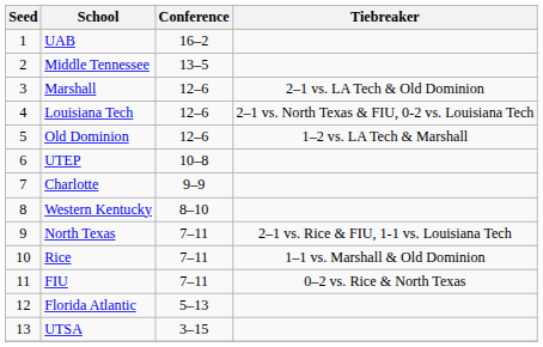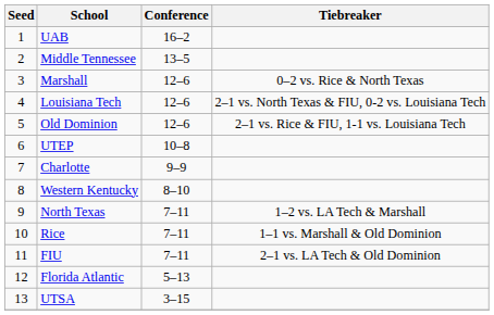 <table class="wikitable" style="white-space:nowrap; font-size:95%; text-align:center">
 <tr>
 <th>Seed</th>
 <th>School</th>
 <th>Conference</th>
 <th>Tiebreaker</th>
 </tr>
 <tr>
 <td>1</td>
 <td align=left><a href='#'>UAB</a></td>
 <td>16–2</td>
 <td></td>
 </tr>
 <tr>
 <td>2</td>
 <td align=left><a href='#'>Middle Tennessee</a></td>
 <td>13–5</td>
 <td></td>
 </tr>
 <tr>
 <td>3</td>
 <td align=left><a href='#'>Marshall</a></td>
 <td>12–6</td>
-<td>2–1 vs. LA Tech & Old Dominion</td>
+<td>0–2 vs. Rice & North Texas</td>
 </tr>
 <tr>
 <td>4</td>
 <td align=left><a href='#'>Louisiana Tech</a></td>
 <td>12–6</td>
 <td>2–1 vs. North Texas & FIU, 0-2 vs. Louisiana Tech</td>
 </tr>
 <tr>
 <td>5</td>
 <td align=left><a href='#'>Old Dominion</a></td>
 <td>12–6</td>
-<td>1–2 vs. LA Tech & Marshall</td>
+<td>2–1 vs. Rice & FIU, 1-1 vs. Louisiana Tech</td>
 </tr>
 <tr>
 <td>6</td>
 <td align=left><a href='#'>UTEP</a></td>
 <td>10–8</td>
 <td></td>
 </tr>
 <tr>
 <td>7</td>
 <td align=left><a href='#'>Charlotte</a></td>
 <td>9–9</td>
 <td></td>
 </tr>
 <tr>
 <td>8</td>
 <td align=left><a href='#'>Western Kentucky</a></td>
 <td>8–10</td>
 <td></td>
 </tr>
 <tr>
 <td>9</td>
 <td align=left><a href='#'>North Texas</a></td>
 <td>7–11</td>
-<td>2–1 vs. Rice & FIU, 1-1 vs. Louisiana Tech</td>
+<td>1–2 vs. LA Tech & Marshall</td>
 </tr>
 <tr>
 <td>10</td>
 <td align=left><a href='#'>Rice</a></td>
 <td>7–11</td>
 <td>1–1 vs. Marshall & Old Dominion</td>
 </tr>
 <tr>
 <td>11</td>
 <td align=left><a href='#'>FIU</a></td>
 <td>7–11</td>
-<td>0–2 vs. Rice & North Texas</td>
+<td>2–1 vs. LA Tech & Old Dominion</td>
 </tr>
 <tr>
 <td>12</td>
 <td align=left><a href='#'>Florida Atlantic</a></td>
 <td>5–13</td>
 <td></td>
 </tr>
 <tr>
 <td>13</td>
 <td align=left><a href='#'>UTSA</a></td>
 <td>3–15</td>
 <td></td>
 </tr>
 <tr>
 </tr>
 </table>
